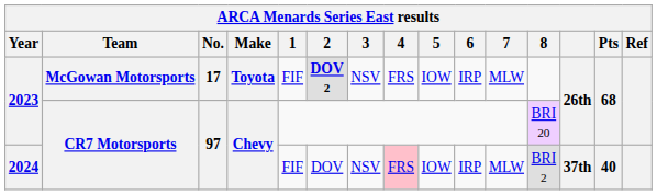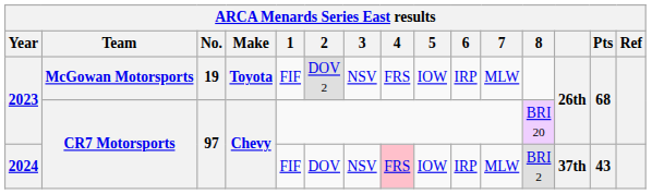 <table class="wikitable" style="text-align:center; font-size:75%">
 <tr>
 <th colspan=15><a href='#'>ARCA Menards Series East</a> results</th>
 </tr>
 <tr>
 <th>Year</th>
 <th>Team</th>
 <th>No.</th>
 <th>Make</th>
 <th>1</th>
 <th>2</th>
 <th>3</th>
 <th>4</th>
 <th>5</th>
 <th>6</th>
 <th>7</th>
 <th>8</th>
 <th></th>
 <th>Pts</th>
 <th>Ref</th>
 </tr>
 <tr>
 <th rowspan=2><a href='#'>2023</a></th>
 <th><a href='#'>McGowan Motorsports</a></th>
-<th>17</th>
+<th>19</th>
 <th><a href='#'>Toyota</a></th>
 <td><a href='#'>FIF</a></td>
-<td style="background:#DFDFDF;"><strong><a href='#'>DOV</a><br><small>2</small></strong></td>
+<td style="background:#DFDFDF;"><a href='#'>DOV</a><br><small>2</small></td>
 <td><a href='#'>NSV</a></td>
 <td><a href='#'>FRS</a></td>
 <td><a href='#'>IOW</a></td>
 <td><a href='#'>IRP</a></td>
 <td><a href='#'>MLW</a></td>
 <td></td>
 <th rowspan=2>26th</th>
 <th rowspan=2>68</th>
 <th rowspan=2></th>
 </tr>
 <tr>
 <th rowspan=2><a href='#'>CR7 Motorsports</a></th>
 <th rowspan=2>97</th>
 <th rowspan=2><a href='#'>Chevy</a></th>
 <td colspan=7></td>
 <td style="background:#EFCFFF;"><a href='#'>BRI</a><br><small>20</small></td>
 </tr>
 <tr>
 <th><a href='#'>2024</a></th>
 <td><a href='#'>FIF</a></td>
 <td><a href='#'>DOV</a></td>
 <td><a href='#'>NSV</a></td>
 <td style="background: pink;"><a href='#'>FRS</a></td>
 <td><a href='#'>IOW</a></td>
 <td><a href='#'>IRP</a></td>
 <td><a href='#'>MLW</a></td>
 <td style="background:#DFDFDF;"><a href='#'>BRI</a><br><small>2</small></td>
 <th>37th</th>
-<th>40</th>
+<th>43</th>
 <th></th>
 </tr>
 </table>
